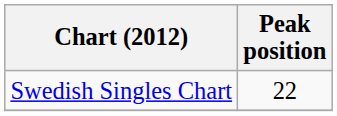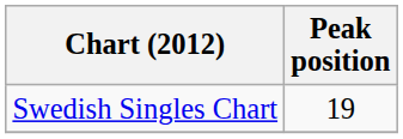 <table class="wikitable sortable">
 <tr>
 <th>Chart (2012)</th>
 <th>Peak<br>position</th>
 </tr>
 <tr>
 <td><a href='#'>Swedish Singles Chart</a></td>
-<td align="center">22</td>
+<td align="center">19</td>
 </tr>
 <tr>
 </tr>
 </table>
